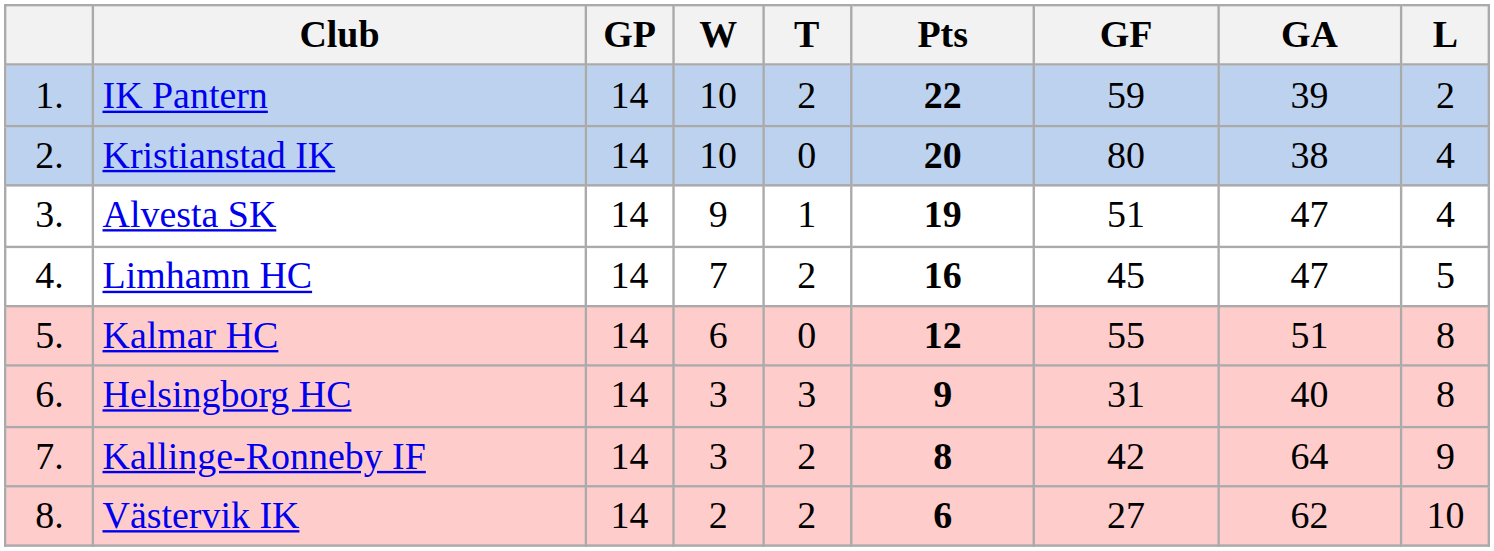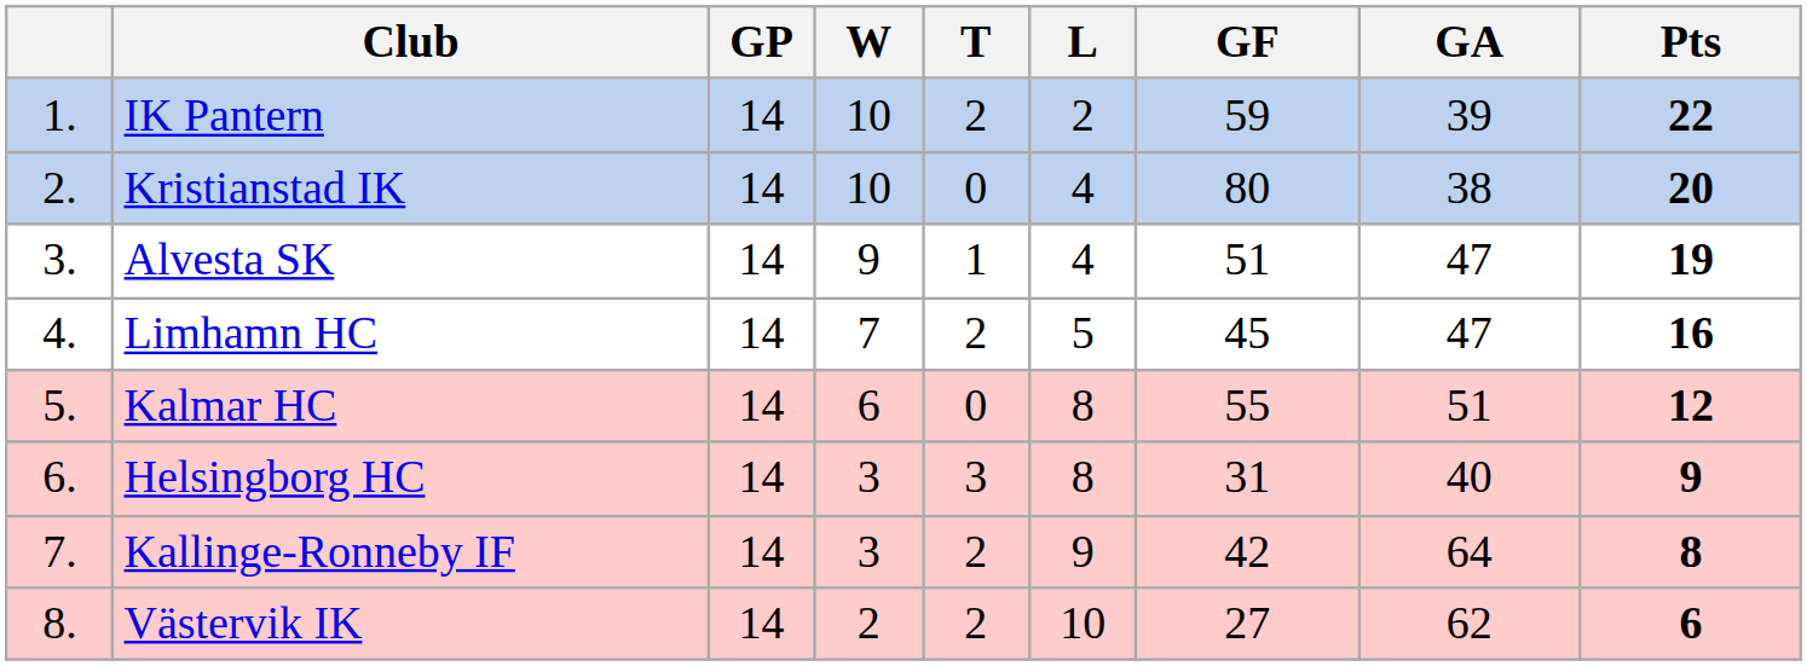 <table class="wikitable">
 <tr>
 <th width="30"></th>
 <th width="200">Club</th>
 <th width="30">GP</th>
 <th width="30">W</th>
 <th width="30">T</th>
-<th width="70">Pts</th>
+<th width="30">L</th>
 <th width="70">GF</th>
 <th width="70">GA</th>
-<th width="30">L</th>
+<th width="70">Pts</th>
 </tr>
 <tr bgcolor="#BCD2EE" align="center">
 <td>1.</td>
 <td align="left"><a href='#'>IK Pantern</a></td>
 <td>14</td>
 <td>10</td>
 <td>2</td>
-<td><strong>22</strong></td>
+<td>2</td>
 <td>59</td>
 <td>39</td>
-<td>2</td>
+<td><strong>22</strong></td>
 </tr>
 <tr bgcolor="#BCD2EE" align="center">
 <td>2.</td>
 <td align="left"><a href='#'>Kristianstad IK</a></td>
 <td>14</td>
 <td>10</td>
 <td>0</td>
-<td><strong>20</strong></td>
+<td>4</td>
 <td>80</td>
 <td>38</td>
-<td>4</td>
+<td><strong>20</strong></td>
 </tr>
 <tr bgcolor="#FFFFFF" align="center">
 <td>3.</td>
 <td align="left"><a href='#'>Alvesta SK</a></td>
 <td>14</td>
 <td>9</td>
 <td>1</td>
-<td><strong>19</strong></td>
+<td>4</td>
 <td>51</td>
 <td>47</td>
-<td>4</td>
+<td><strong>19</strong></td>
 </tr>
 <tr bgcolor="#FFFFFF" align="center">
 <td>4.</td>
 <td align="left"><a href='#'>Limhamn HC</a></td>
 <td>14</td>
 <td>7</td>
 <td>2</td>
-<td><strong>16</strong></td>
+<td>5</td>
 <td>45</td>
 <td>47</td>
-<td>5</td>
+<td><strong>16</strong></td>
 </tr>
 <tr bgcolor="#FFCCCC" align="center">
 <td>5.</td>
 <td align="left"><a href='#'>Kalmar HC</a></td>
 <td>14</td>
 <td>6</td>
 <td>0</td>
-<td><strong>12</strong></td>
+<td>8</td>
 <td>55</td>
 <td>51</td>
-<td>8</td>
+<td><strong>12</strong></td>
 </tr>
 <tr bgcolor="#FFCCCC" align="center">
 <td>6.</td>
 <td align="left"><a href='#'>Helsingborg HC</a></td>
 <td>14</td>
 <td>3</td>
 <td>3</td>
-<td><strong>9</strong></td>
+<td>8</td>
 <td>31</td>
 <td>40</td>
-<td>8</td>
+<td><strong>9</strong></td>
 </tr>
 <tr bgcolor="#FFCCCC" align="center">
 <td>7.</td>
 <td align="left"><a href='#'>Kallinge-Ronneby IF</a></td>
 <td>14</td>
 <td>3</td>
 <td>2</td>
-<td><strong>8</strong></td>
+<td>9</td>
 <td>42</td>
 <td>64</td>
-<td>9</td>
+<td><strong>8</strong></td>
 </tr>
 <tr bgcolor="#FFCCCC" align="center">
 <td>8.</td>
 <td align="left"><a href='#'>Västervik IK</a></td>
 <td>14</td>
 <td>2</td>
 <td>2</td>
-<td><strong>6</strong></td>
+<td>10</td>
 <td>27</td>
 <td>62</td>
-<td>10</td>
+<td><strong>6</strong></td>
 </tr>
 </table>
